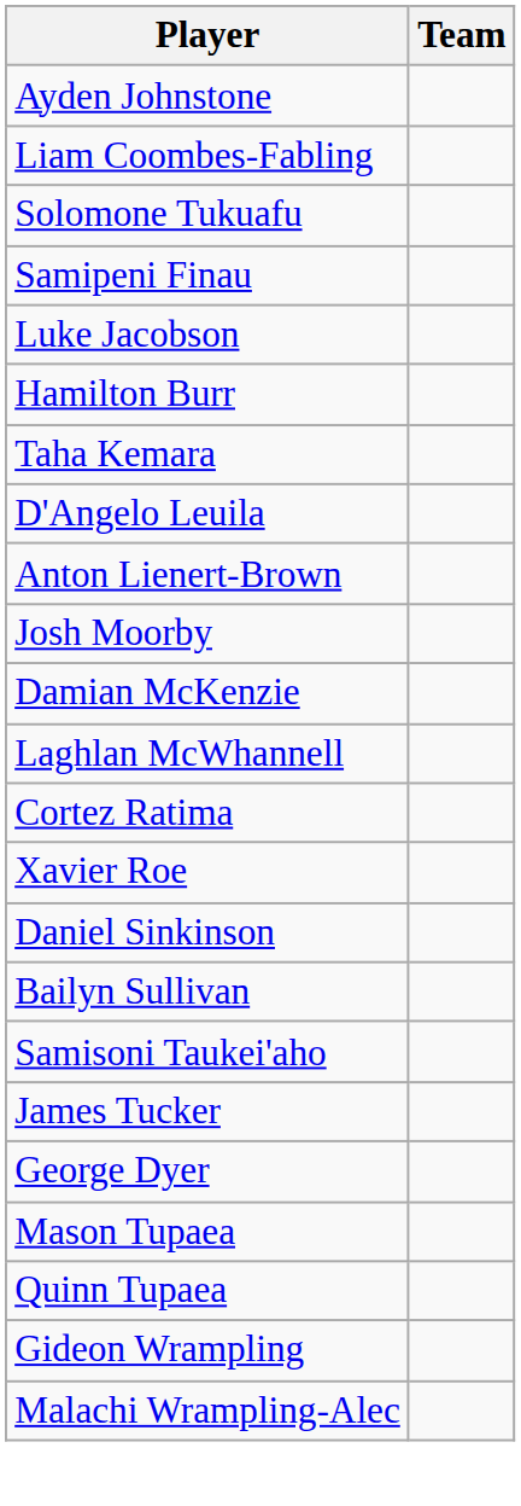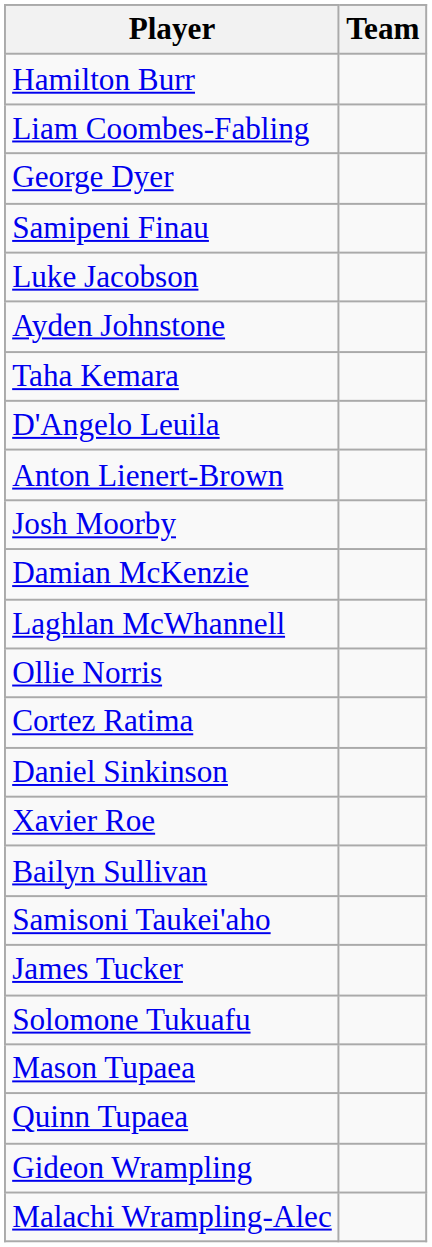 <table class="wikitable" border="1">
 <tr>
 <th>Player</th>
 <th>Team</th>
 </tr>
 <tr>
-<td><a href='#'>Ayden Johnstone</a></td>
+<td><a href='#'>Hamilton Burr</a></td>
 <td></td>
 </tr>
 <tr>
 <td><a href='#'>Liam Coombes-Fabling</a></td>
 <td></td>
 </tr>
 <tr>
-<td><a href='#'>Solomone Tukuafu</a></td>
+<td><a href='#'>George Dyer</a></td>
 <td></td>
 </tr>
 <tr>
 <td><a href='#'>Samipeni Finau</a></td>
 <td></td>
 </tr>
 <tr>
 <td><a href='#'>Luke Jacobson</a></td>
 <td></td>
 </tr>
 <tr>
-<td><a href='#'>Hamilton Burr</a></td>
+<td><a href='#'>Ayden Johnstone</a></td>
 <td></td>
 </tr>
 <tr>
 <td><a href='#'>Taha Kemara</a></td>
 <td></td>
 </tr>
 <tr>
 <td><a href='#'>D'Angelo Leuila</a></td>
 <td></td>
 </tr>
 <tr>
 <td><a href='#'>Anton Lienert-Brown</a></td>
 <td></td>
 </tr>
 <tr>
 <td><a href='#'>Josh Moorby</a></td>
 <td></td>
 </tr>
 <tr>
 <td><a href='#'>Damian McKenzie</a></td>
 <td></td>
 </tr>
 <tr>
 <td><a href='#'>Laghlan McWhannell</a></td>
 <td></td>
 </tr>
 <tr>
+<td><a href='#'>Ollie Norris</a></td>
+<td></td>
+</tr>
+<tr>
 <td><a href='#'>Cortez Ratima</a></td>
 <td></td>
 </tr>
 <tr>
-<td><a href='#'>Xavier Roe</a></td>
+<td><a href='#'>Daniel Sinkinson</a></td>
 <td></td>
 </tr>
 <tr>
-<td><a href='#'>Daniel Sinkinson</a></td>
+<td><a href='#'>Xavier Roe</a></td>
 <td></td>
 </tr>
 <tr>
 <td><a href='#'>Bailyn Sullivan</a></td>
 <td></td>
 </tr>
 <tr>
 <td><a href='#'>Samisoni Taukei'aho</a></td>
 <td></td>
 </tr>
 <tr>
 <td><a href='#'>James Tucker</a></td>
 <td></td>
 </tr>
 <tr>
-<td><a href='#'>George Dyer</a></td>
+<td><a href='#'>Solomone Tukuafu</a></td>
 <td></td>
 </tr>
 <tr>
 <td><a href='#'>Mason Tupaea</a></td>
 <td></td>
 </tr>
 <tr>
 <td><a href='#'>Quinn Tupaea</a></td>
 <td></td>
 </tr>
 <tr>
 <td><a href='#'>Gideon Wrampling</a></td>
 <td></td>
 </tr>
 <tr>
 <td><a href='#'>Malachi Wrampling-Alec</a></td>
 <td></td>
 </tr>
 </table>
